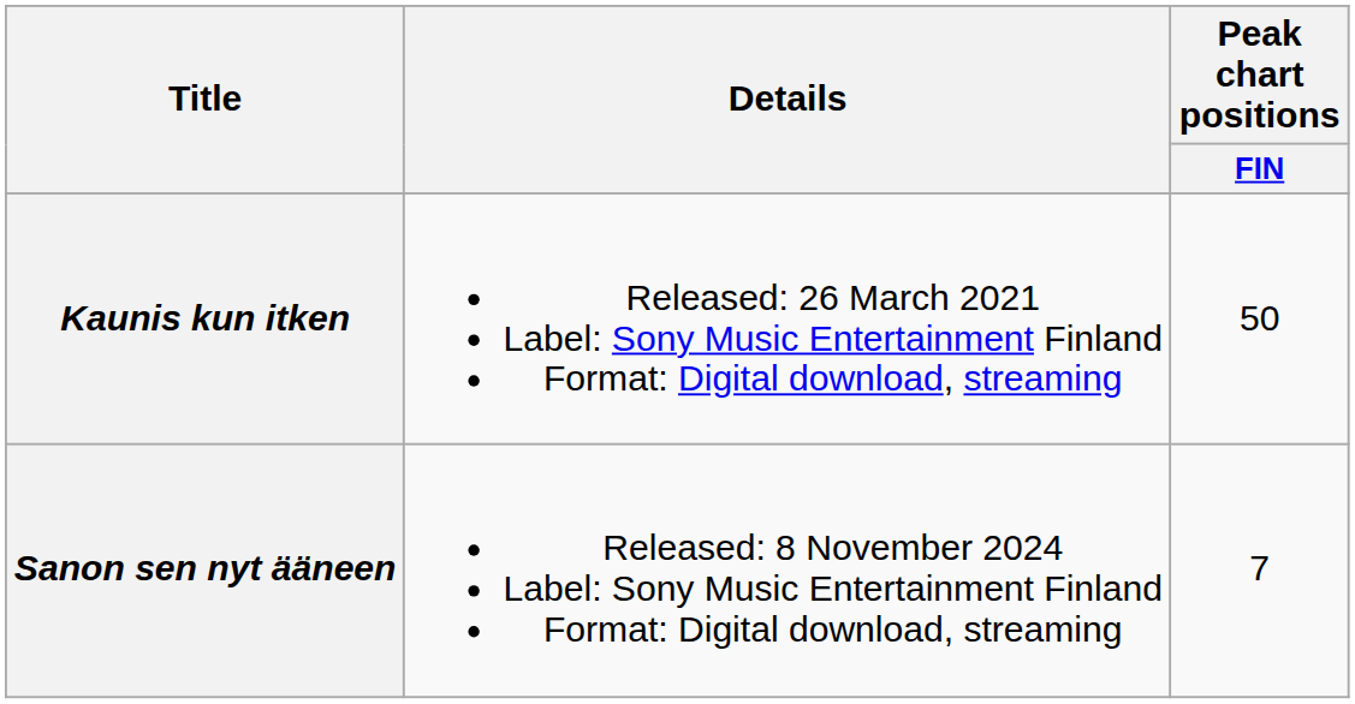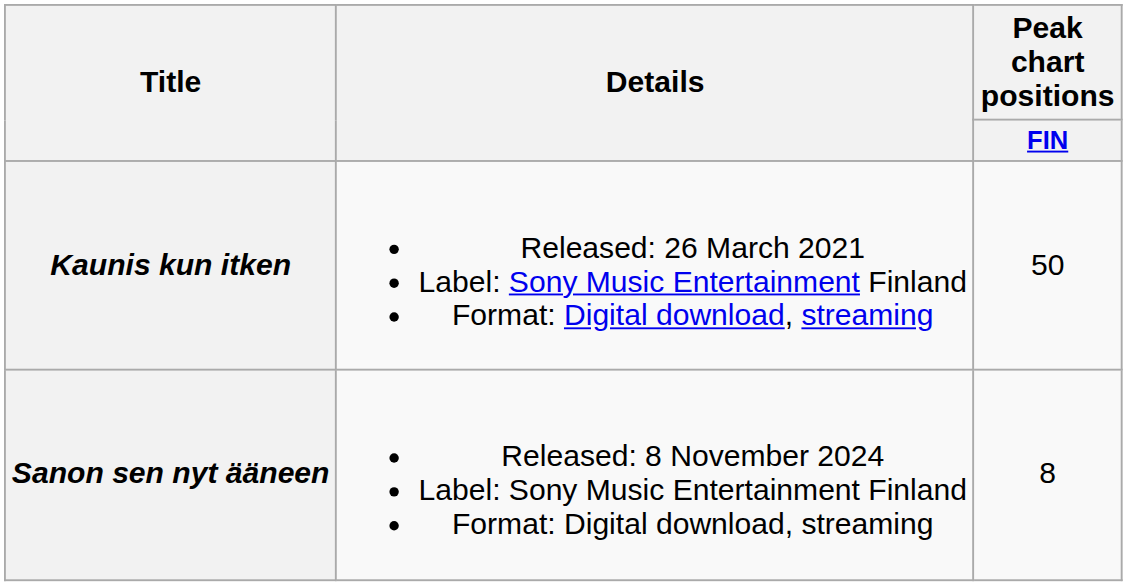 <table class="wikitable plainrowheaders" style="text-align:center;" border="1">
 <tr>
 <th scope="col" rowspan="2">Title</th>
 <th scope="col" rowspan="2">Details</th>
 <th scope="col" colspan="1">Peak chart positions</th>
 </tr>
 <tr>
 <th scope="col" style="width:3em;font-size:85%;"><a href='#'>FIN</a><br></th>
 </tr>
 <tr>
 <th scope="row"><em>Kaunis kun itken</em></th>
 <td><br><ul><li>Released: 26 March 2021</li><li>Label: <a href='#'>Sony Music Entertainment</a> Finland</li><li>Format: <a href='#'>Digital download</a>, <a href='#'>streaming</a></li></ul></td>
 <td>50</td>
 </tr>
 <tr>
 <th scope="row"><em>Sanon sen nyt ääneen</em></th>
 <td><br><ul><li>Released: 8 November 2024</li><li>Label: Sony Music Entertainment Finland</li><li>Format: Digital download, streaming</li></ul></td>
-<td>7</td>
+<td>8</td>
 </tr>
 </table>
